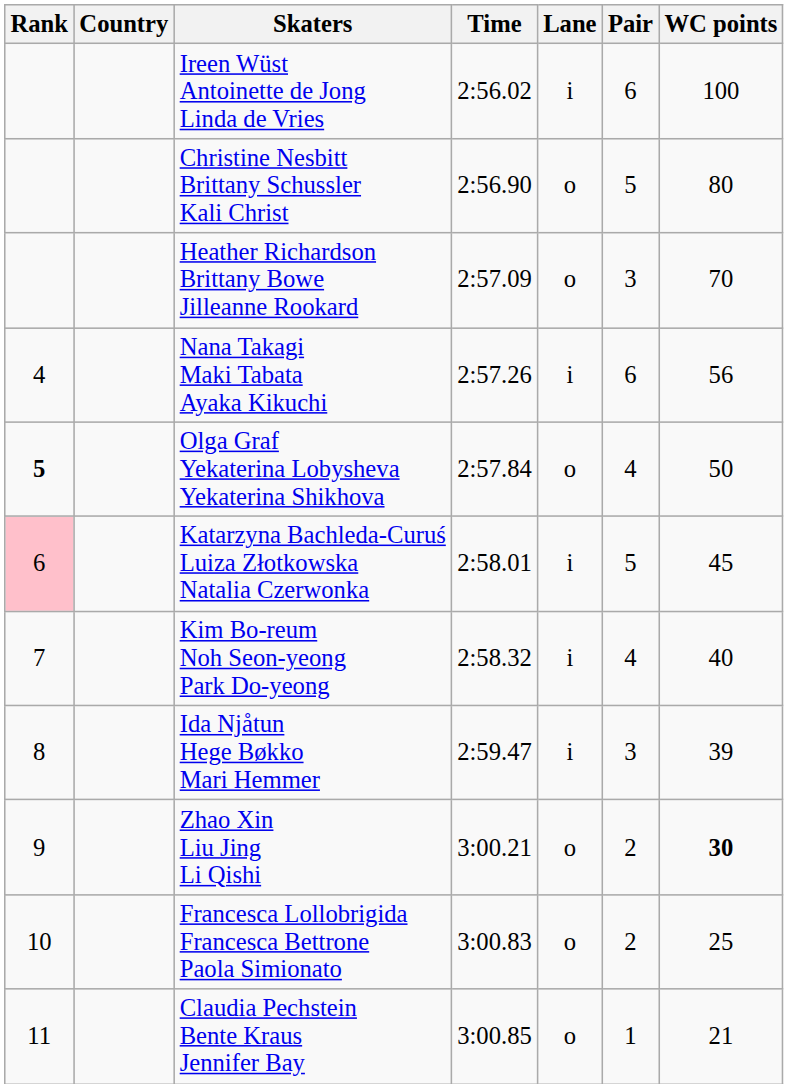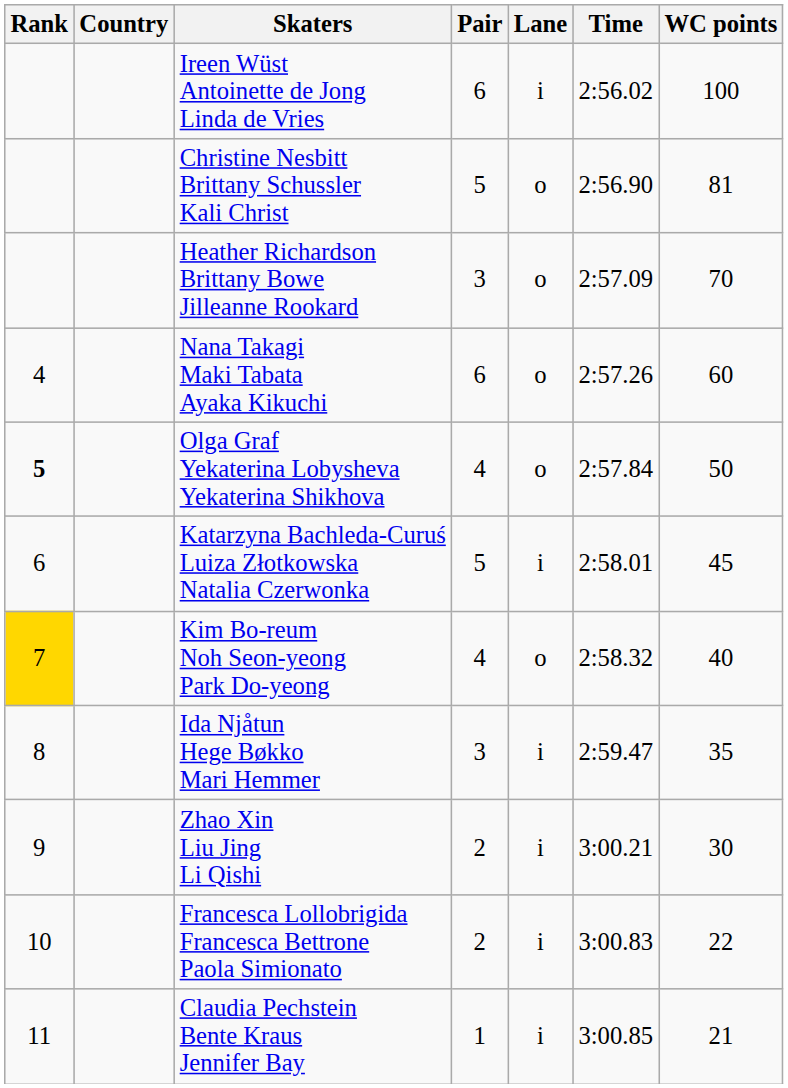 <table class="wikitable sortable" style="text-align:center">
 <tr>
 <th>Rank</th>
 <th>Country</th>
 <th>Skaters</th>
+<th>Pair</th>
+<th>Lane</th>
 <th>Time</th>
-<th>Lane</th>
-<th>Pair</th>
 <th>WC points</th>
 </tr>
 <tr>
 <td></td>
 <td align=left></td>
 <td align=left><a href='#'>Ireen Wüst</a><br><a href='#'>Antoinette de Jong</a><br><a href='#'>Linda de Vries</a></td>
+<td>6</td>
+<td>i</td>
 <td>2:56.02</td>
-<td>i</td>
-<td>6</td>
 <td>100</td>
 </tr>
 <tr>
 <td></td>
 <td align=left></td>
 <td align=left><a href='#'>Christine Nesbitt</a><br><a href='#'>Brittany Schussler</a><br><a href='#'>Kali Christ</a></td>
+<td>5</td>
+<td>o</td>
 <td>2:56.90</td>
-<td>o</td>
-<td>5</td>
-<td>80</td>
+<td>81</td>
 </tr>
 <tr>
 <td></td>
 <td align=left></td>
 <td align=left><a href='#'>Heather Richardson</a><br><a href='#'>Brittany Bowe</a><br><a href='#'>Jilleanne Rookard</a></td>
+<td>3</td>
+<td>o</td>
 <td>2:57.09</td>
-<td>o</td>
-<td>3</td>
 <td>70</td>
 </tr>
 <tr>
 <td>4</td>
 <td align=left></td>
 <td align=left><a href='#'>Nana Takagi</a><br><a href='#'>Maki Tabata</a><br><a href='#'>Ayaka Kikuchi</a></td>
+<td>6</td>
+<td>o</td>
 <td>2:57.26</td>
-<td>i</td>
-<td>6</td>
-<td>56</td>
+<td>60</td>
 </tr>
 <tr>
 <td><strong>5</strong></td>
 <td align=left></td>
 <td align=left><a href='#'>Olga Graf</a><br><a href='#'>Yekaterina Lobysheva</a><br><a href='#'>Yekaterina Shikhova</a></td>
+<td>4</td>
+<td>o</td>
 <td>2:57.84</td>
-<td>o</td>
-<td>4</td>
 <td>50</td>
 </tr>
 <tr>
-<td style="background: pink;">6</td>
+<td>6</td>
 <td align=left></td>
 <td align=left><a href='#'>Katarzyna Bachleda-Curuś</a><br><a href='#'>Luiza Złotkowska</a><br><a href='#'>Natalia Czerwonka</a></td>
+<td>5</td>
+<td>i</td>
 <td>2:58.01</td>
-<td>i</td>
-<td>5</td>
 <td>45</td>
 </tr>
 <tr>
-<td>7</td>
+<td style="background: gold;">7</td>
 <td align=left></td>
 <td align=left><a href='#'>Kim Bo-reum</a><br><a href='#'>Noh Seon-yeong</a><br><a href='#'>Park Do-yeong</a></td>
+<td>4</td>
+<td>o</td>
 <td>2:58.32</td>
-<td>i</td>
-<td>4</td>
 <td>40</td>
 </tr>
 <tr>
 <td>8</td>
 <td align=left></td>
 <td align=left><a href='#'>Ida Njåtun</a><br><a href='#'>Hege Bøkko</a><br><a href='#'>Mari Hemmer</a></td>
+<td>3</td>
+<td>i</td>
 <td>2:59.47</td>
-<td>i</td>
-<td>3</td>
-<td>39</td>
+<td>35</td>
 </tr>
 <tr>
 <td>9</td>
 <td align=left></td>
 <td align=left><a href='#'>Zhao Xin</a><br><a href='#'>Liu Jing</a><br><a href='#'>Li Qishi</a></td>
+<td>2</td>
+<td>i</td>
 <td>3:00.21</td>
-<td>o</td>
-<td>2</td>
-<td><strong>30</strong></td>
+<td>30</td>
 </tr>
 <tr>
 <td>10</td>
 <td align=left></td>
 <td align=left><a href='#'>Francesca Lollobrigida</a><br><a href='#'>Francesca Bettrone</a><br><a href='#'>Paola Simionato</a></td>
+<td>2</td>
+<td>i</td>
 <td>3:00.83</td>
-<td>o</td>
-<td>2</td>
-<td>25</td>
+<td>22</td>
 </tr>
 <tr>
 <td>11</td>
 <td align=left></td>
 <td align=left><a href='#'>Claudia Pechstein</a><br><a href='#'>Bente Kraus</a><br><a href='#'>Jennifer Bay</a></td>
+<td>1</td>
+<td>i</td>
 <td>3:00.85</td>
-<td>o</td>
-<td>1</td>
 <td>21</td>
 </tr>
 </table>
